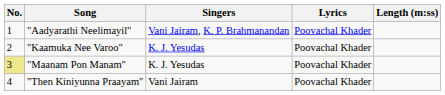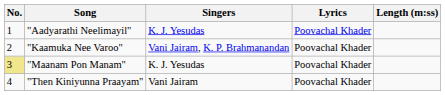 <table class="wikitable" style="font-size:95%;">
 <tr>
 <th>No.</th>
 <th>Song</th>
 <th>Singers</th>
 <th>Lyrics</th>
 <th>Length (m:ss)</th>
 </tr>
 <tr>
 <td>1</td>
 <td>"Aadyarathi Neelimayil"</td>
-<td><a href='#'>Vani Jairam</a>, <a href='#'>K. P. Brahmanandan</a></td>
+<td><a href='#'>K. J. Yesudas</a></td>
 <td><a href='#'>Poovachal Khader</a></td>
 <td></td>
 </tr>
 <tr>
 <td>2</td>
 <td>"Kaamuka Nee Varoo"</td>
-<td><a href='#'>K. J. Yesudas</a></td>
+<td><a href='#'>Vani Jairam</a>, <a href='#'>K. P. Brahmanandan</a></td>
 <td>Poovachal Khader</td>
 <td></td>
 </tr>
 <tr>
 <td style="background: khaki;">3</td>
 <td>"Maanam Pon Manam"</td>
 <td>K. J. Yesudas</td>
 <td>Poovachal Khader</td>
 <td></td>
 </tr>
 <tr>
 <td>4</td>
 <td>"Then Kiniyunna Praayam"</td>
 <td>Vani Jairam</td>
 <td>Poovachal Khader</td>
 <td></td>
 </tr>
 </table>
